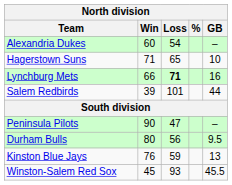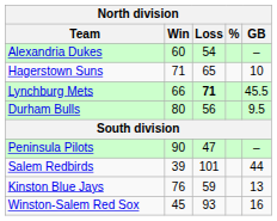 <table class="wikitable">
 <tr>
 <th colspan="5">North division</th>
 </tr>
 <tr>
 <th width="60%">Team</th>
 <th>Win</th>
 <th>Loss</th>
 <th>%</th>
 <th>GB</th>
 </tr>
 <tr align=center bgcolor=ccffcc>
 <td align=left><a href='#'>Alexandria Dukes</a></td>
 <td>60</td>
 <td>54</td>
 <td></td>
 <td>–</td>
 </tr>
 <tr align=center>
 <td align=left><a href='#'>Hagerstown Suns</a></td>
 <td>71</td>
 <td>65</td>
 <td></td>
 <td>10</td>
 </tr>
 <tr align=center bgcolor=ccffcc>
 <td align=left><a href='#'>Lynchburg Mets</a></td>
 <td>66</td>
 <td><strong>71</strong></td>
 <td></td>
-<td>16</td>
+<td>45.5</td>
 </tr>
-<tr align=center>
-<td align=left><a href='#'>Salem Redbirds</a></td>
-<td>39</td>
-<td>101</td>
+<tr align=center bgcolor=ccffcc>
+<td align=left><a href='#'>Durham Bulls</a></td>
+<td>80</td>
+<td>56</td>
 <td></td>
-<td>44</td>
+<td>9.5</td>
 </tr>
 <tr>
 <th colspan="5">South division</th>
 </tr>
 <tr align=center bgcolor=ccffcc>
 <td align=left><a href='#'>Peninsula Pilots</a></td>
 <td>90</td>
 <td>47</td>
 <td></td>
 <td>–</td>
 </tr>
-<tr align=center bgcolor=ccffcc>
-<td align=left><a href='#'>Durham Bulls</a></td>
-<td>80</td>
-<td>56</td>
+<tr align=center>
+<td align=left><a href='#'>Salem Redbirds</a></td>
+<td>39</td>
+<td>101</td>
 <td></td>
-<td>9.5</td>
+<td>44</td>
 </tr>
 <tr align=center>
 <td align=left><a href='#'>Kinston Blue Jays</a></td>
 <td>76</td>
 <td>59</td>
 <td></td>
 <td>13</td>
 </tr>
 <tr align=center>
 <td align=left><a href='#'>Winston-Salem Red Sox</a></td>
 <td>45</td>
 <td>93</td>
 <td></td>
-<td>45.5</td>
+<td>16</td>
 </tr>
 </table>
